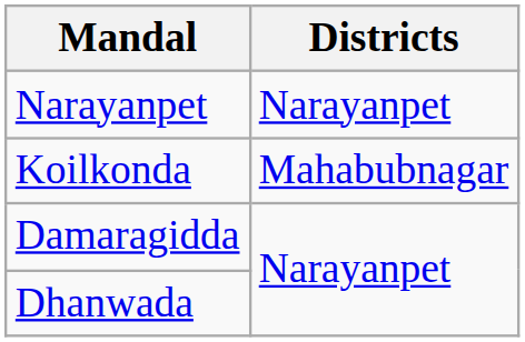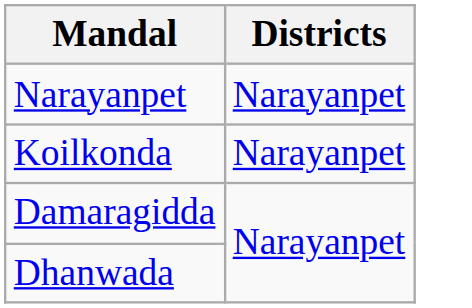 <table class="wikitable sortable static-row-numbers static-row-header-hash">
 <tr>
 <th>Mandal</th>
 <th>Districts</th>
 </tr>
 <tr>
 <td><a href='#'>Narayanpet</a></td>
 <td><a href='#'>Narayanpet</a></td>
 </tr>
 <tr>
 <td><a href='#'>Koilkonda</a></td>
-<td><a href='#'>Mahabubnagar</a></td>
+<td><a href='#'>Narayanpet</a></td>
 </tr>
 <tr>
 <td><a href='#'>Damaragidda</a></td>
 <td rowspan=2><a href='#'>Narayanpet</a></td>
 </tr>
 <tr>
 <td><a href='#'>Dhanwada</a></td>
 </tr>
 </table>
